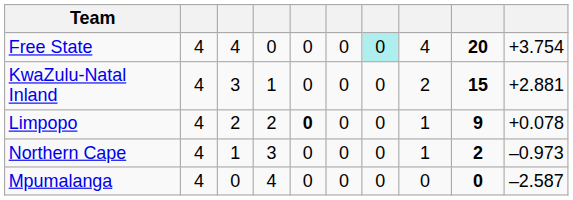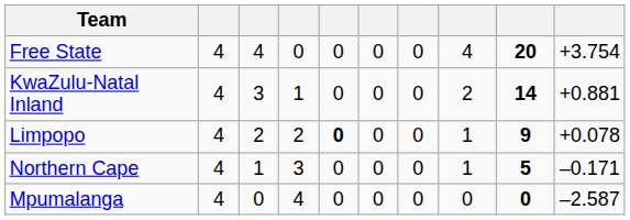 <table class="wikitable" style="text-align:center">
 <tr>
 <th width="150">Team</th>
 <th width="25"></th>
 <th width="25"></th>
 <th width="25"></th>
 <th width="25"></th>
 <th width="25"></th>
 <th width="25"></th>
 <th width="40"></th>
 <th width="40"></th>
 <th width="45"></th>
 </tr>
 <tr>
 <td style="text-align:left"><a href='#'>Free State</a></td>
 <td>4</td>
 <td>4</td>
 <td>0</td>
 <td>0</td>
 <td>0</td>
-<td style="background: paleturquoise;">0</td>
+<td>0</td>
 <td>4</td>
 <td><strong>20</strong></td>
 <td>+3.754</td>
 </tr>
 <tr>
 <td style="text-align:left"><a href='#'>KwaZulu-Natal Inland</a></td>
 <td>4</td>
 <td>3</td>
 <td>1</td>
 <td>0</td>
 <td>0</td>
 <td>0</td>
 <td>2</td>
-<td><strong>15</strong></td>
-<td>+2.881</td>
+<td><strong>14</strong></td>
+<td>+0.881</td>
 </tr>
 <tr>
 <td style="text-align:left"><a href='#'>Limpopo</a></td>
 <td>4</td>
 <td>2</td>
 <td>2</td>
 <td><strong>0</strong></td>
 <td>0</td>
 <td>0</td>
 <td>1</td>
 <td><strong>9</strong></td>
 <td>+0.078</td>
 </tr>
 <tr>
 <td style="text-align:left"><a href='#'>Northern Cape</a></td>
 <td>4</td>
 <td>1</td>
 <td>3</td>
 <td>0</td>
 <td>0</td>
 <td>0</td>
 <td>1</td>
-<td><strong>2</strong></td>
-<td>–0.973</td>
+<td><strong>5</strong></td>
+<td>–0.171</td>
 </tr>
 <tr>
 <td style="text-align:left"><a href='#'>Mpumalanga</a></td>
 <td>4</td>
 <td>0</td>
 <td>4</td>
 <td>0</td>
 <td>0</td>
 <td>0</td>
 <td>0</td>
 <td><strong>0</strong></td>
 <td>–2.587</td>
 </tr>
 </table>
